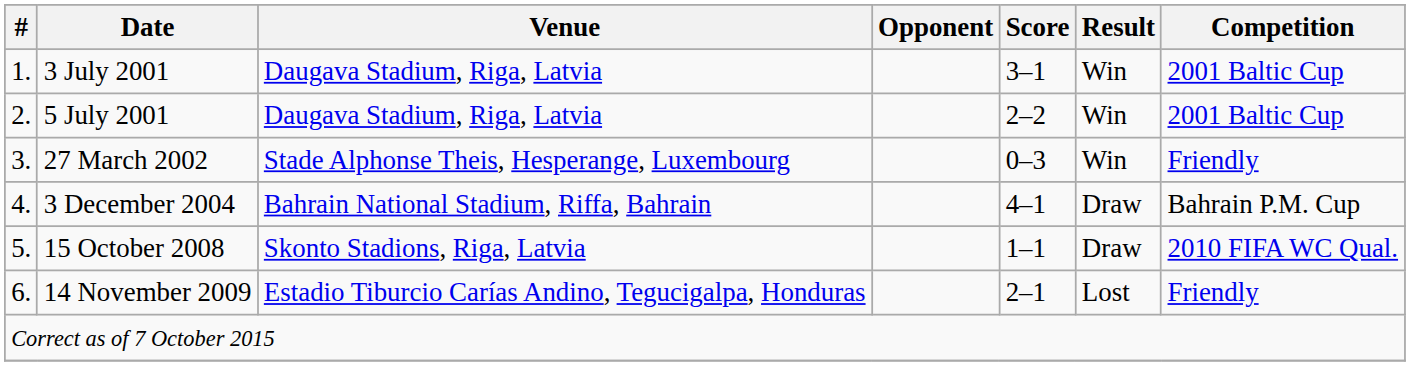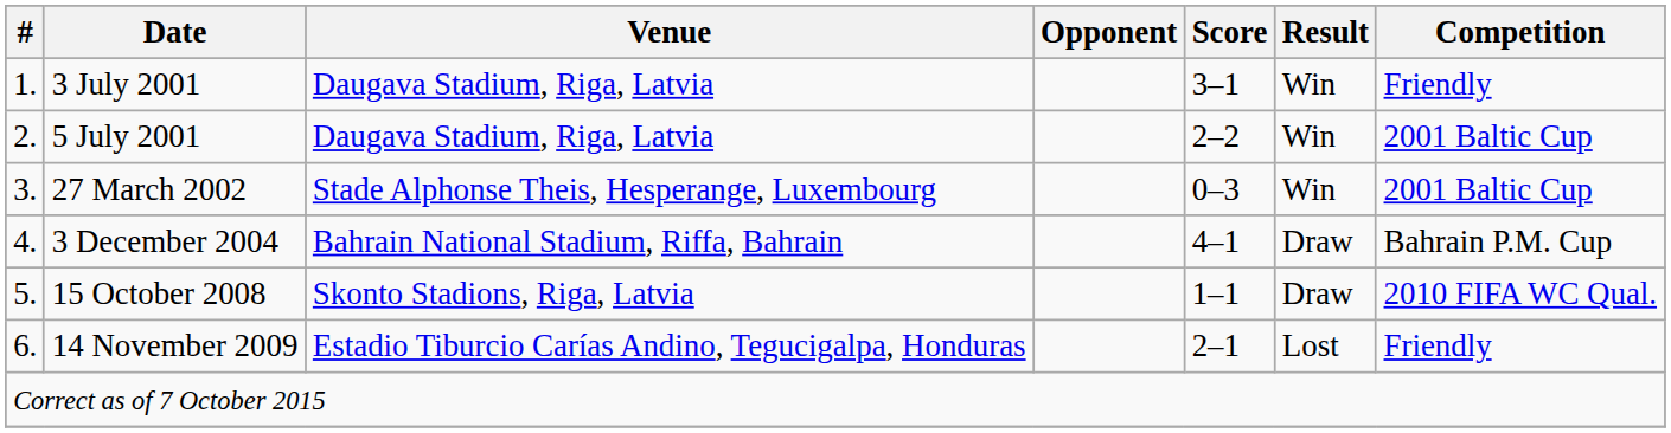 <table class="wikitable" style="font-size:95%;">
 <tr>
 <th>#</th>
 <th>Date</th>
 <th>Venue</th>
 <th>Opponent</th>
 <th>Score</th>
 <th>Result</th>
 <th>Competition</th>
 </tr>
 <tr>
 <td>1.</td>
 <td>3 July 2001</td>
 <td><a href='#'>Daugava Stadium</a>, <a href='#'>Riga</a>, <a href='#'>Latvia</a></td>
 <td></td>
 <td>3–1</td>
 <td>Win</td>
-<td><a href='#'>2001 Baltic Cup</a></td>
+<td><a href='#'>Friendly</a></td>
 </tr>
 <tr>
 <td>2.</td>
 <td>5 July 2001</td>
 <td><a href='#'>Daugava Stadium</a>, <a href='#'>Riga</a>, <a href='#'>Latvia</a></td>
 <td></td>
 <td>2–2</td>
 <td>Win</td>
 <td><a href='#'>2001 Baltic Cup</a></td>
 </tr>
 <tr>
 <td>3.</td>
 <td>27 March 2002</td>
 <td><a href='#'>Stade Alphonse Theis</a>, <a href='#'>Hesperange</a>, <a href='#'>Luxembourg</a></td>
 <td></td>
 <td>0–3</td>
 <td>Win</td>
-<td><a href='#'>Friendly</a></td>
+<td><a href='#'>2001 Baltic Cup</a></td>
 </tr>
 <tr>
 <td>4.</td>
 <td>3 December 2004</td>
 <td><a href='#'>Bahrain National Stadium</a>, <a href='#'>Riffa</a>, <a href='#'>Bahrain</a></td>
 <td></td>
 <td>4–1</td>
 <td>Draw</td>
 <td>Bahrain P.M. Cup</td>
 </tr>
 <tr>
 <td>5.</td>
 <td>15 October 2008</td>
 <td><a href='#'>Skonto Stadions</a>, <a href='#'>Riga</a>, <a href='#'>Latvia</a></td>
 <td></td>
 <td>1–1</td>
 <td>Draw</td>
 <td><a href='#'>2010 FIFA WC Qual.</a></td>
 </tr>
 <tr>
 <td>6.</td>
 <td>14 November 2009</td>
 <td><a href='#'>Estadio Tiburcio Carías Andino</a>, <a href='#'>Tegucigalpa</a>, <a href='#'>Honduras</a></td>
 <td></td>
 <td>2–1</td>
 <td>Lost</td>
 <td><a href='#'>Friendly</a></td>
 </tr>
 <tr>
 <td colspan="12"><small><em>Correct as of 7 October 2015</em></small></td>
 </tr>
 <tr>
 </tr>
 </table>
